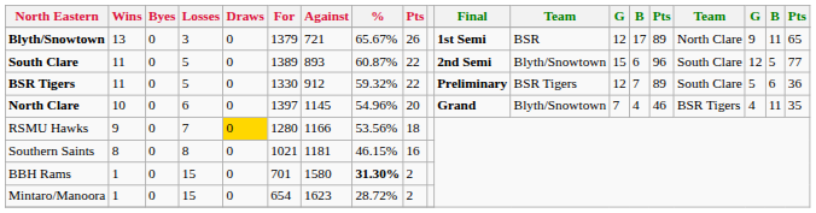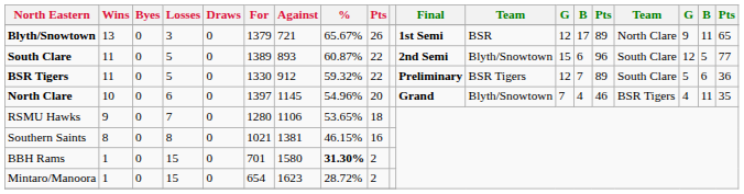 <table class="wikitable" style="font-size: 85%; text-align: left;">
 <tr>
 <th style="color:crimson">North Eastern</th>
 <th style="color:crimson">Wins</th>
 <th style="color:crimson">Byes</th>
 <th style="color:crimson">Losses</th>
 <th style="color:crimson">Draws</th>
 <th style="color:crimson">For</th>
 <th style="color:crimson">Against</th>
 <th style="color:crimson">%</th>
 <th style="color:crimson">Pts</th>
 <th></th>
 <th style="color:green">Final</th>
 <th style="color:green">Team</th>
 <th style="color:green">G</th>
 <th style="color:green">B</th>
 <th style="color:green">Pts</th>
 <th style="color:green">Team</th>
 <th style="color:green">G</th>
 <th style="color:green">B</th>
 <th style="color:green">Pts</th>
 </tr>
 <tr>
 </tr>
 <tr>
 </tr>
 <tr>
 <td><strong>	Blyth/Snowtown	</strong></td>
 <td>13</td>
 <td>0</td>
 <td>3</td>
 <td>0</td>
 <td>1379</td>
 <td>721</td>
 <td>65.67%</td>
 <td>26</td>
 <td></td>
 <td><strong>1st Semi</strong></td>
 <td>BSR</td>
 <td>12</td>
 <td>17</td>
 <td>89</td>
 <td>North Clare</td>
 <td>9</td>
 <td>11</td>
 <td>65</td>
 </tr>
 <tr>
 <td><strong>	South Clare	</strong></td>
 <td>11</td>
 <td>0</td>
 <td>5</td>
 <td>0</td>
 <td>1389</td>
 <td>893</td>
 <td>60.87%</td>
 <td>22</td>
 <td></td>
 <td><strong>2nd Semi</strong></td>
 <td>Blyth/Snowtown</td>
 <td>15</td>
 <td>6</td>
 <td>96</td>
 <td>South Clare</td>
 <td>12</td>
 <td>5</td>
 <td>77</td>
 </tr>
 <tr>
 <td><strong>	BSR Tigers	</strong></td>
 <td>11</td>
 <td>0</td>
 <td>5</td>
 <td>0</td>
 <td>1330</td>
 <td>912</td>
 <td>59.32%</td>
 <td>22</td>
 <td></td>
 <td><strong>Preliminary</strong></td>
 <td>BSR Tigers</td>
 <td>12</td>
 <td>7</td>
 <td>89</td>
 <td>South Clare</td>
 <td>5</td>
 <td>6</td>
 <td>36</td>
 </tr>
 <tr>
 <td><strong>	North Clare	</strong></td>
 <td>10</td>
 <td>0</td>
 <td>6</td>
 <td>0</td>
 <td>1397</td>
 <td>1145</td>
 <td>54.96%</td>
 <td>20</td>
 <td></td>
 <td><strong>Grand</strong></td>
 <td>Blyth/Snowtown</td>
 <td>7</td>
 <td>4</td>
 <td>46</td>
 <td>BSR Tigers</td>
 <td>4</td>
 <td>11</td>
 <td>35</td>
 </tr>
 <tr>
 <td>RSMU Hawks</td>
 <td>9</td>
 <td>0</td>
 <td>7</td>
-<td style="background: gold;">0</td>
+<td>0</td>
 <td>1280</td>
-<td>1166</td>
-<td>53.56%</td>
+<td>1106</td>
+<td>53.65%</td>
 <td>18</td>
 <td></td>
 </tr>
 <tr>
 <td>Southern Saints</td>
 <td>8</td>
 <td>0</td>
 <td>8</td>
 <td>0</td>
 <td>1021</td>
-<td>1181</td>
+<td>1381</td>
 <td>46.15%</td>
 <td>16</td>
 <td></td>
 </tr>
 <tr>
 <td>BBH Rams</td>
 <td>1</td>
 <td>0</td>
 <td>15</td>
 <td>0</td>
 <td>701</td>
 <td>1580</td>
 <td><strong>31.30%</strong></td>
 <td>2</td>
 <td></td>
 </tr>
 <tr>
 <td>Mintaro/Manoora</td>
 <td>1</td>
 <td>0</td>
 <td>15</td>
 <td>0</td>
 <td>654</td>
 <td>1623</td>
 <td>28.72%</td>
 <td>2</td>
 <td></td>
 </tr>
 <tr>
 </tr>
 </table>
